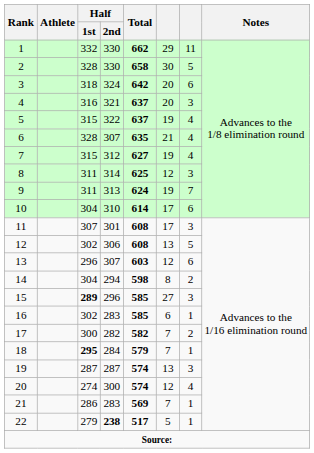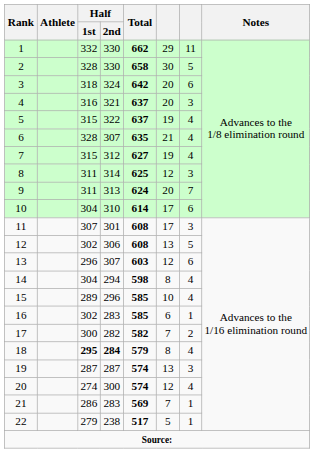 <table class="wikitable sortable" style="text-align:center">
 <tr>
 <th rowspan=2 width=40>Rank</th>
 <th rowspan=2>Athlete</th>
 <th colspan=2>Half</th>
 <th rowspan=2 width=40>Total</th>
 <th rowspan=2 width=25></th>
 <th rowspan=2 width=25></th>
 <th rowspan=2>Notes</th>
 </tr>
 <tr>
 <th width=25>1st</th>
 <th width=25>2nd</th>
 </tr>
 <tr bgcolor=ccffcc>
 <td>1</td>
 <td align=left></td>
 <td>332</td>
 <td>330</td>
 <td><strong>662</strong></td>
 <td>29</td>
 <td>11</td>
 <td rowspan=10>Advances to the <br> 1/8 elimination round</td>
 </tr>
 <tr bgcolor=ccffcc>
 <td>2</td>
 <td align=left></td>
 <td>328</td>
 <td>330</td>
 <td><strong>658</strong></td>
 <td>30</td>
 <td>5</td>
 </tr>
 <tr bgcolor=ccffcc>
 <td>3</td>
 <td align=left></td>
 <td>318</td>
 <td>324</td>
 <td><strong>642</strong></td>
 <td>20</td>
 <td>6</td>
 </tr>
 <tr bgcolor=ccffcc>
 <td>4</td>
 <td align=left></td>
 <td>316</td>
 <td>321</td>
 <td><strong>637</strong></td>
 <td>20</td>
 <td>3</td>
 </tr>
 <tr bgcolor=ccffcc>
 <td>5</td>
 <td align=left></td>
 <td>315</td>
 <td>322</td>
 <td><strong>637</strong></td>
 <td>19</td>
 <td>4</td>
 </tr>
 <tr bgcolor=ccffcc>
 <td>6</td>
 <td align=left></td>
 <td>328</td>
 <td>307</td>
 <td><strong>635</strong></td>
 <td>21</td>
 <td>4</td>
 </tr>
 <tr bgcolor=ccffcc>
 <td>7</td>
 <td align=left></td>
 <td>315</td>
 <td>312</td>
 <td><strong>627</strong></td>
 <td>19</td>
 <td>4</td>
 </tr>
 <tr bgcolor=ccffcc>
 <td>8</td>
 <td align=left></td>
 <td>311</td>
 <td>314</td>
 <td><strong>625</strong></td>
 <td>12</td>
 <td>3</td>
 </tr>
 <tr bgcolor=ccffcc>
 <td>9</td>
 <td align=left></td>
 <td>311</td>
 <td>313</td>
 <td><strong>624</strong></td>
-<td>19</td>
+<td>20</td>
 <td>7</td>
 </tr>
 <tr bgcolor=ccffcc>
 <td>10</td>
 <td align=left></td>
 <td>304</td>
 <td>310</td>
 <td><strong>614</strong></td>
 <td>17</td>
 <td>6</td>
 </tr>
 <tr>
 <td>11</td>
 <td align=left></td>
 <td>307</td>
 <td>301</td>
 <td><strong>608</strong></td>
 <td>17</td>
 <td>3</td>
 <td rowspan=12>Advances to the <br> 1/16 elimination round</td>
 </tr>
 <tr>
 <td>12</td>
 <td align=left></td>
 <td>302</td>
 <td>306</td>
 <td><strong>608</strong></td>
 <td>13</td>
 <td>5</td>
 </tr>
 <tr>
 <td>13</td>
 <td align=left></td>
 <td>296</td>
 <td>307</td>
 <td><strong>603</strong></td>
 <td>12</td>
 <td>6</td>
 </tr>
 <tr>
 <td>14</td>
 <td align=left></td>
 <td>304</td>
 <td>294</td>
 <td><strong>598</strong></td>
 <td>8</td>
-<td>2</td>
+<td>4</td>
 </tr>
 <tr>
 <td>15</td>
 <td align=left></td>
-<td><strong>289</strong></td>
+<td>289</td>
 <td>296</td>
 <td><strong>585</strong></td>
-<td>27</td>
-<td>3</td>
+<td>10</td>
+<td>4</td>
 </tr>
 <tr>
 <td>16</td>
 <td align=left></td>
 <td>302</td>
 <td>283</td>
 <td><strong>585</strong></td>
 <td>6</td>
 <td>1</td>
 </tr>
 <tr>
 <td>17</td>
 <td align=left></td>
 <td>300</td>
 <td>282</td>
 <td><strong>582</strong></td>
 <td>7</td>
 <td>2</td>
 </tr>
 <tr>
 <td>18</td>
 <td align=left></td>
 <td><strong>295</strong></td>
-<td>284</td>
+<td><strong>284</strong></td>
 <td><strong>579</strong></td>
-<td>7</td>
-<td>1</td>
+<td>8</td>
+<td>4</td>
 </tr>
 <tr>
 <td>19</td>
 <td align=left></td>
 <td>287</td>
 <td>287</td>
 <td><strong>574</strong></td>
 <td>13</td>
 <td>3</td>
 </tr>
 <tr>
 <td>20</td>
 <td align=left></td>
 <td>274</td>
 <td>300</td>
 <td><strong>574</strong></td>
 <td>12</td>
 <td>4</td>
 </tr>
 <tr>
 <td>21</td>
 <td align=left></td>
 <td>286</td>
 <td>283</td>
 <td><strong>569</strong></td>
 <td>7</td>
 <td>1</td>
 </tr>
 <tr>
 <td>22</td>
 <td align=left></td>
 <td>279</td>
-<td><strong>238</strong></td>
+<td>238</td>
 <td><strong>517</strong></td>
 <td>5</td>
 <td>1</td>
 </tr>
 <tr>
 <td colspan="8"><small><strong>Source:</strong></small></td>
 </tr>
 </table>
